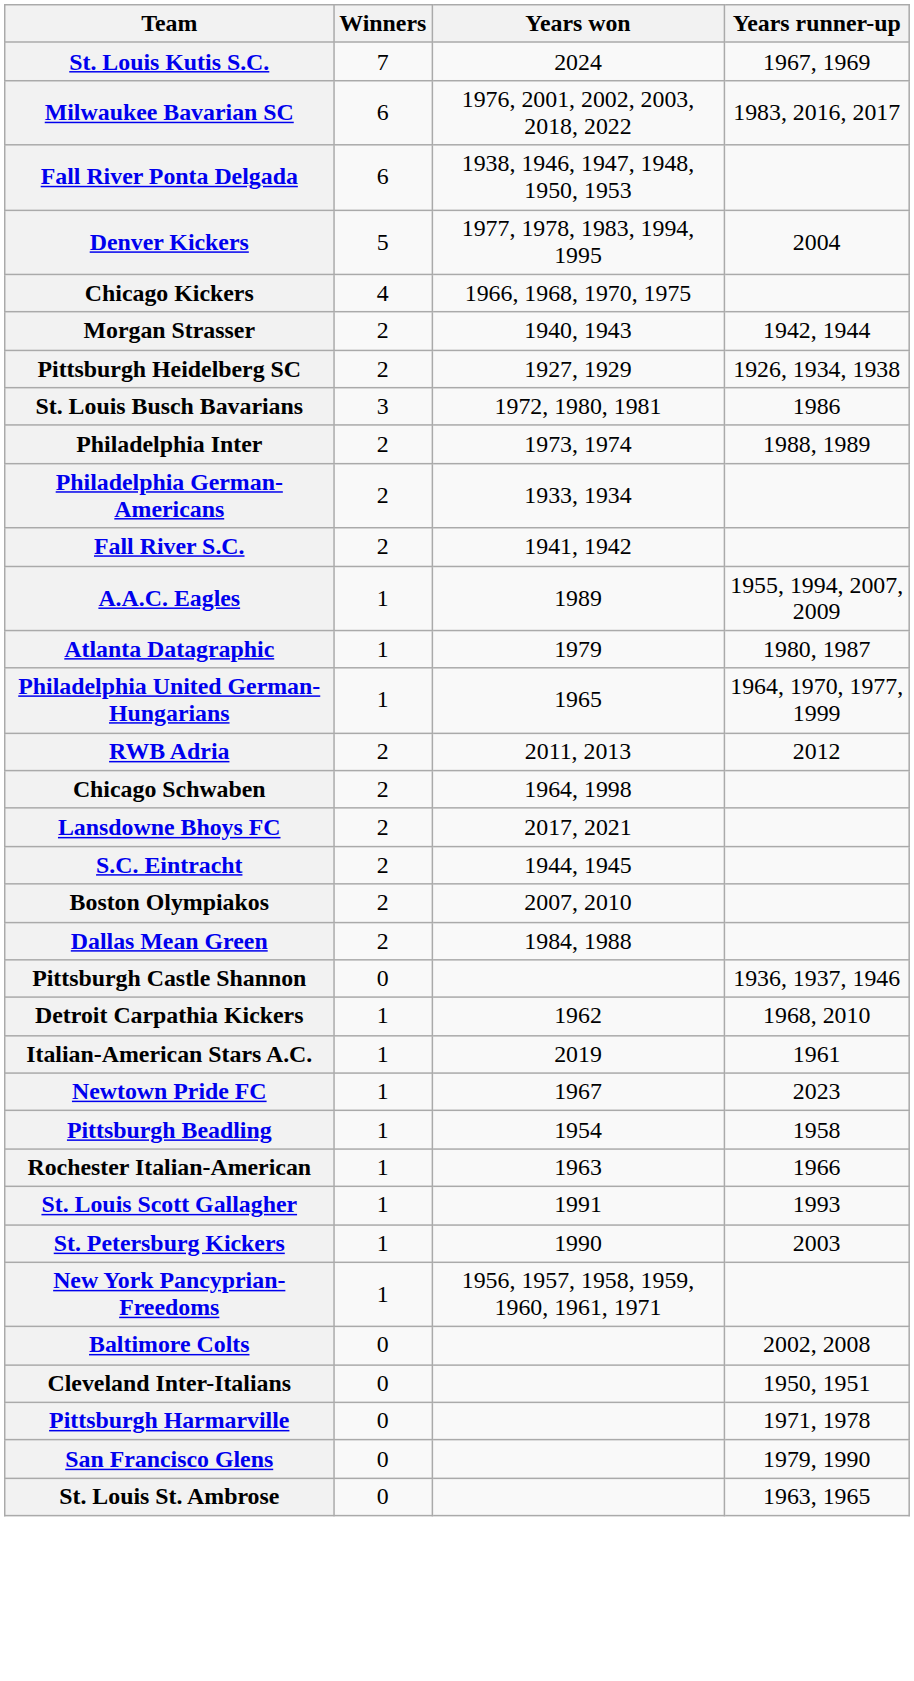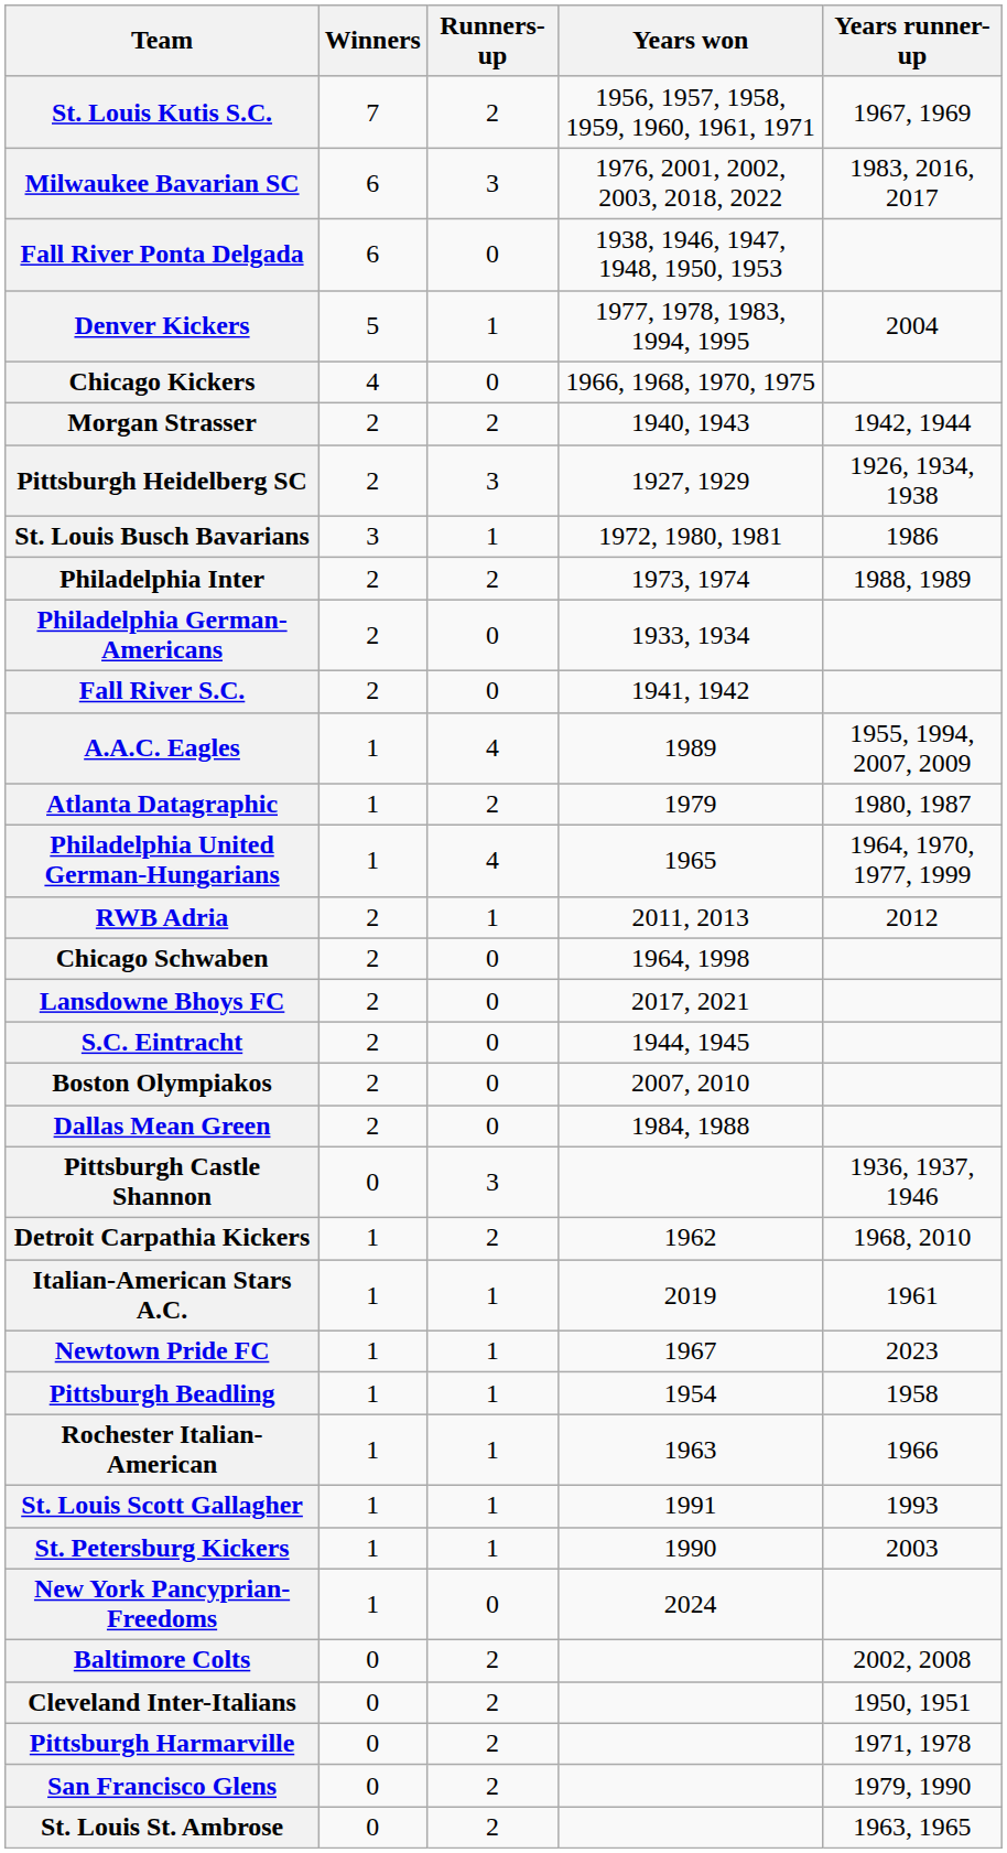 <table class="wikitable plainrowheaders sortable">
 <tr>
 <th scope=col>Team</th>
 <th scope=col>Winners</th>
+<th scope=col>Runners-up</th>
 <th scope=col class="unsortable">Years won</th>
 <th scope=col class="unsortable">Years runner-up</th>
 </tr>
 <tr>
 <th scope=row><a href='#'>St. Louis Kutis S.C.</a></th>
 <td align=center>7</td>
-<td align=center>2024</td>
+<td align=center>2</td>
+<td align=center>1956, 1957, 1958, 1959, 1960, 1961, 1971</td>
 <td align=center>1967, 1969</td>
 </tr>
 <tr>
 <th scope=row><a href='#'>Milwaukee Bavarian SC</a></th>
 <td align=center>6</td>
+<td align=center>3</td>
 <td align=center>1976, 2001, 2002, 2003, 2018, 2022</td>
 <td align=center>1983, 2016, 2017</td>
 </tr>
 <tr>
 <th scope=row><a href='#'>Fall River Ponta Delgada</a></th>
 <td align=center>6</td>
+<td align=center>0</td>
 <td align=center>1938, 1946, 1947, 1948, 1950, 1953</td>
 <td align=center></td>
 </tr>
 <tr>
 <th scope=row><a href='#'>Denver Kickers</a></th>
 <td align=center>5</td>
+<td align=center>1</td>
 <td align=center>1977, 1978, 1983, 1994, 1995</td>
 <td align=center>2004</td>
 </tr>
 <tr>
 <th scope=row>Chicago Kickers</th>
 <td align=center>4</td>
+<td align=center>0</td>
 <td align=center>1966, 1968, 1970, 1975</td>
 <td align=center></td>
 </tr>
 <tr>
 <th scope=row>Morgan Strasser</th>
+<td align=center>2</td>
 <td align=center>2</td>
 <td align=center>1940, 1943</td>
 <td align=center>1942, 1944</td>
 </tr>
 <tr>
 <th scope=row>Pittsburgh Heidelberg SC</th>
 <td align=center>2</td>
+<td align=center>3</td>
 <td align=center>1927, 1929</td>
 <td align=center>1926, 1934, 1938</td>
 </tr>
 <tr>
 <th scope=row>St. Louis Busch Bavarians</th>
 <td align=center>3</td>
+<td align=center>1</td>
 <td align=center>1972, 1980, 1981</td>
 <td align=center>1986</td>
 </tr>
 <tr>
 <th scope=row>Philadelphia Inter</th>
+<td align=center>2</td>
 <td align=center>2</td>
 <td align=center>1973, 1974</td>
 <td align=center>1988, 1989</td>
 </tr>
 <tr>
 <th scope=row><a href='#'>Philadelphia German-Americans</a></th>
 <td align=center>2</td>
+<td align=center>0</td>
 <td align=center>1933, 1934</td>
 <td align=center></td>
 </tr>
 <tr>
 <th scope=row><a href='#'>Fall River S.C.</a></th>
 <td align=center>2</td>
+<td align=center>0</td>
 <td align=center>1941, 1942</td>
 <td align=center></td>
 </tr>
 <tr>
 <th scope=row><a href='#'>A.A.C. Eagles</a></th>
 <td align=center>1</td>
+<td align=center>4</td>
 <td align=center>1989</td>
 <td align=center>1955, 1994, 2007, 2009</td>
 </tr>
 <tr>
 <th scope=row><a href='#'>Atlanta Datagraphic</a></th>
 <td align=center>1</td>
+<td align=center>2</td>
 <td align=center>1979</td>
 <td align=center>1980, 1987</td>
 </tr>
 <tr>
 <th scope=row><a href='#'>Philadelphia United German-Hungarians</a></th>
 <td align=center>1</td>
+<td align=center>4</td>
 <td align=center>1965</td>
 <td align=center>1964, 1970, 1977, 1999</td>
 </tr>
 <tr>
 <th scope=row><a href='#'>RWB Adria</a></th>
 <td align=center>2</td>
+<td align=center>1</td>
 <td align=center>2011, 2013</td>
 <td align=center>2012</td>
 </tr>
 <tr>
 <th scope=row>Chicago Schwaben</th>
 <td align=center>2</td>
+<td align=center>0</td>
 <td align=center>1964, 1998</td>
 <td align=center></td>
 </tr>
 <tr>
 <th scope=row><a href='#'>Lansdowne Bhoys FC</a></th>
 <td align=center>2</td>
+<td align=center>0</td>
 <td align=center>2017, 2021</td>
 <td align=center></td>
 </tr>
 <tr>
 <th scope=row><a href='#'>S.C. Eintracht</a></th>
 <td align=center>2</td>
+<td align=center>0</td>
 <td align=center>1944, 1945</td>
 <td align=center></td>
 </tr>
 <tr>
 <th scope=row>Boston Olympiakos</th>
 <td align=center>2</td>
+<td align=center>0</td>
 <td align=center>2007, 2010</td>
 <td align=center></td>
 </tr>
 <tr>
 <th scope=row><a href='#'>Dallas Mean Green</a></th>
 <td align=center>2</td>
+<td align=center>0</td>
 <td align=center>1984, 1988</td>
 <td align=center></td>
 </tr>
 <tr>
 <th scope=row>Pittsburgh Castle Shannon</th>
 <td align=center>0</td>
+<td align=center>3</td>
 <td align=center></td>
 <td align=center>1936, 1937, 1946</td>
 </tr>
 <tr>
 <th scope=row>Detroit Carpathia Kickers</th>
 <td align=center>1</td>
+<td align=center>2</td>
 <td align=center>1962</td>
 <td align=center>1968, 2010</td>
 </tr>
 <tr>
 <th scope=row>Italian-American Stars A.C.</th>
+<td align=center>1</td>
 <td align=center>1</td>
 <td align=center>2019</td>
 <td align=center>1961</td>
 </tr>
 <tr>
 <th scope=row><a href='#'>Newtown Pride FC</a></th>
 <td align=center>1</td>
+<td align=center>1</td>
 <td align=center>1967</td>
 <td align=center>2023</td>
 </tr>
 <tr>
 <th scope=row><a href='#'>Pittsburgh Beadling</a></th>
+<td align=center>1</td>
 <td align=center>1</td>
 <td align=center>1954</td>
 <td align=center>1958</td>
 </tr>
 <tr>
 <th scope=row>Rochester Italian-American</th>
 <td align=center>1</td>
+<td align=center>1</td>
 <td align=center>1963</td>
 <td align=center>1966</td>
 </tr>
 <tr>
 <th scope=row><a href='#'>St. Louis Scott Gallagher</a></th>
+<td align=center>1</td>
 <td align=center>1</td>
 <td align=center>1991</td>
 <td align=center>1993</td>
 </tr>
 <tr>
 <th scope=row><a href='#'>St. Petersburg Kickers</a></th>
 <td align=center>1</td>
+<td align=center>1</td>
 <td align=center>1990</td>
 <td align=center>2003</td>
 </tr>
 <tr>
 <th scope=row><a href='#'>New York Pancyprian-Freedoms</a></th>
 <td align=center>1</td>
-<td align=center>1956, 1957, 1958, 1959, 1960, 1961, 1971</td>
+<td align=center>0</td>
+<td align=center>2024</td>
 <td align=center></td>
 </tr>
 <tr>
 <th scope=row><a href='#'>Baltimore Colts</a></th>
 <td align=center>0</td>
+<td align=center>2</td>
 <td align=center></td>
 <td align=center>2002, 2008</td>
 </tr>
 <tr>
 <th scope=row>Cleveland Inter-Italians</th>
 <td align=center>0</td>
+<td align=center>2</td>
 <td align=center></td>
 <td align=center>1950, 1951</td>
 </tr>
 <tr>
 <th scope=row><a href='#'>Pittsburgh Harmarville</a></th>
 <td align=center>0</td>
+<td align=center>2</td>
 <td align=center></td>
 <td align=center>1971, 1978</td>
 </tr>
 <tr>
 <th scope=row><a href='#'>San Francisco Glens</a></th>
 <td align=center>0</td>
+<td align=center>2</td>
 <td align=center></td>
 <td align=center>1979, 1990</td>
 </tr>
 <tr>
 <th scope=row>St. Louis St. Ambrose</th>
 <td align=center>0</td>
+<td align=center>2</td>
 <td align=center></td>
 <td align=center>1963, 1965</td>
 </tr>
 </table>
